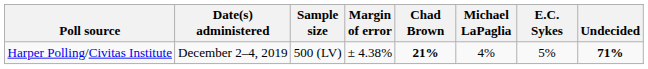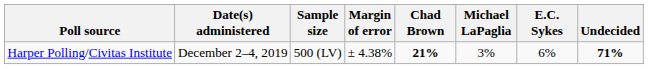 <table class="wikitable" style="font-size:90%;text-align:center;">
 <tr valign=bottom>
 <th>Poll source</th>
 <th>Date(s)<br>administered</th>
 <th>Sample<br>size</th>
 <th>Margin<br>of error</th>
 <th style="width:60px;">Chad<br>Brown</th>
 <th style="width:60px;">Michael<br>LaPaglia</th>
 <th style="width:60px;">E.C.<br>Sykes</th>
 <th>Undecided</th>
 </tr>
 <tr>
 <td style="text-align:left;"><a href='#'>Harper Polling</a>/<a href='#'>Civitas Institute</a></td>
 <td>December 2–4, 2019</td>
 <td>500 (LV)</td>
 <td>± 4.38%</td>
 <td><strong>21%</strong></td>
-<td>4%</td>
-<td>5%</td>
+<td>3%</td>
+<td>6%</td>
 <td><strong>71%</strong></td>
 </tr>
 </table>
